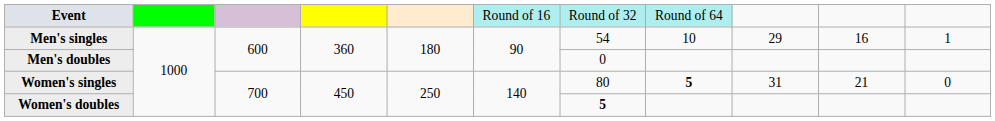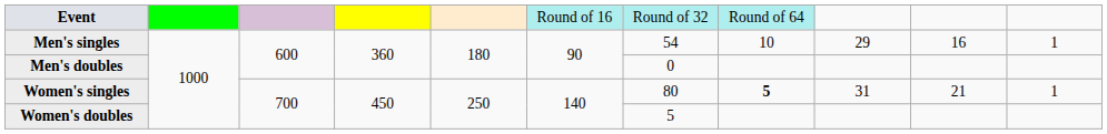 <table class=wikitable style=font-size:90%;text-align:center>
 <tr>
 <td style="width:130px; background:#dfe2e9;"><strong>Event</strong></td>
 <td style="width:80px; background:lime;"></td>
 <td style="width:85px; background:thistle;"></td>
 <td style="width:85px; background:#ff0;"></td>
 <td style="width:85px; background:#ffebcd;"></td>
 <td style="width:85px; background:#afeeee;">Round of 16</td>
 <td style="width:85px; background:#afeeee;">Round of 32</td>
 <td style="width:85px; background:#afeeee;">Round of 64</td>
 <td width=85></td>
 <td width=85></td>
 <td width=85></td>
 </tr>
 <tr>
 <th style="background:#ededed;">Men's singles</th>
 <td rowspan=4>1000</td>
 <td rowspan=2>600</td>
 <td rowspan=2>360</td>
 <td rowspan=2>180</td>
 <td rowspan=2>90</td>
 <td>54</td>
 <td>10</td>
 <td>29</td>
 <td>16</td>
 <td>1</td>
 </tr>
 <tr>
 <th style="background:#ededed;">Men's doubles</th>
 <td>0</td>
 <td></td>
 <td></td>
 <td></td>
 <td></td>
 </tr>
 <tr>
 <th style="background:#ededed;">Women's singles</th>
 <td rowspan=2>700</td>
 <td rowspan=2>450</td>
 <td rowspan=2>250</td>
 <td rowspan=2>140</td>
 <td>80</td>
 <td><strong>5</strong></td>
 <td>31</td>
 <td>21</td>
-<td>0</td>
+<td>1</td>
 </tr>
 <tr>
 <th style="background:#ededed;">Women's doubles</th>
-<td><strong>5</strong></td>
+<td>5</td>
 <td></td>
 <td></td>
 <td></td>
 <td></td>
 </tr>
 </table>
